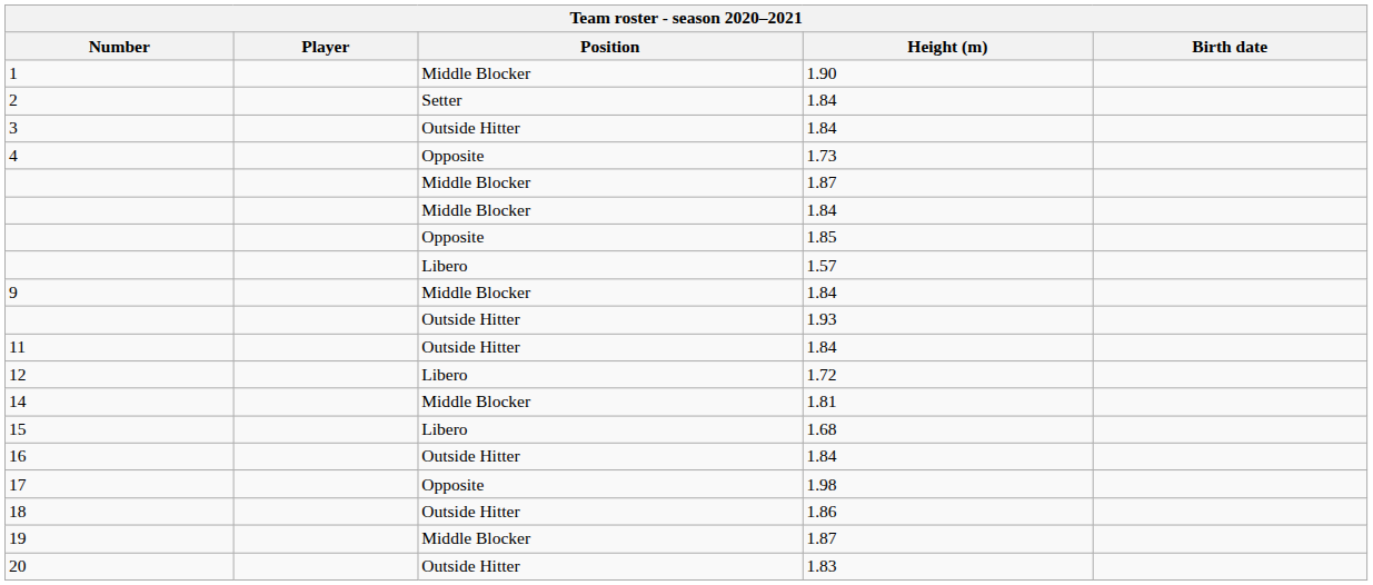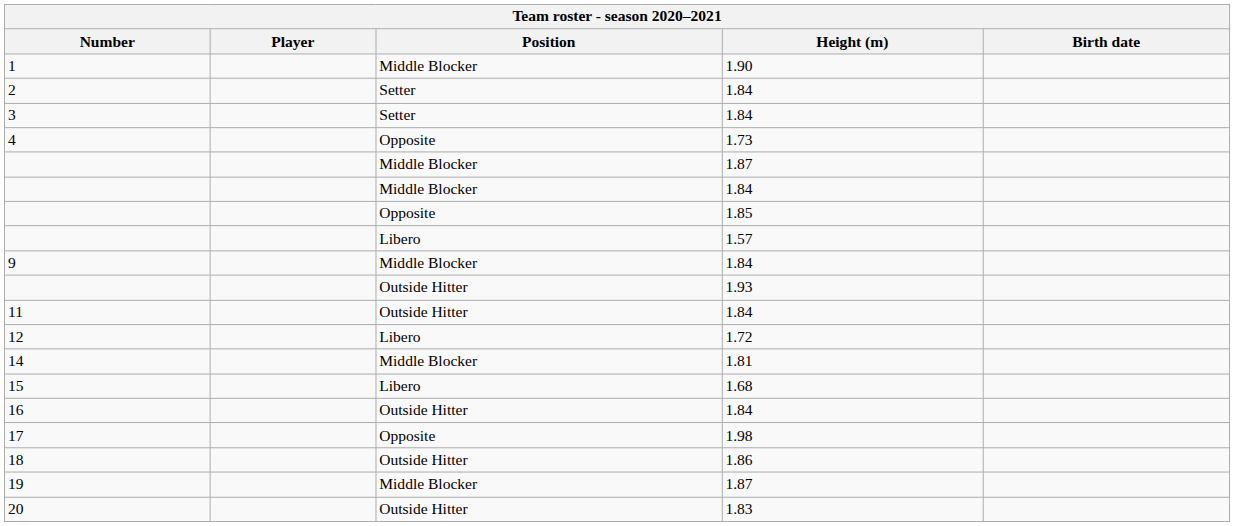 <table class="wikitable collapsible collapsed" style="width:100%;">
 <tr>
 <th colspan=6><strong>Team roster - season 2020–2021</strong></th>
 </tr>
 <tr>
 <th>Number</th>
 <th>Player</th>
 <th>Position</th>
 <th>Height (m)</th>
 <th>Birth date</th>
 </tr>
 <tr>
 <td>1</td>
 <td align=left> </td>
 <td>Middle Blocker</td>
 <td>1.90</td>
 <td align=right></td>
 </tr>
 <tr>
 <td>2</td>
 <td align=left> </td>
 <td>Setter</td>
 <td>1.84</td>
 <td align=right></td>
 </tr>
 <tr>
 <td>3</td>
 <td align=left> </td>
-<td>Outside Hitter</td>
+<td>Setter</td>
 <td>1.84</td>
 <td align=right></td>
 </tr>
 <tr>
 <td>4</td>
 <td align=left> </td>
 <td>Opposite</td>
 <td>1.73</td>
 <td align=right></td>
 </tr>
 <tr>
 <td></td>
 <td align=left> </td>
 <td>Middle Blocker</td>
 <td>1.87</td>
 <td align=right></td>
 </tr>
 <tr>
 <td></td>
 <td align=left> </td>
 <td>Middle Blocker</td>
 <td>1.84</td>
 <td align=right></td>
 </tr>
 <tr>
 <td></td>
 <td align=left> </td>
 <td>Opposite</td>
 <td>1.85</td>
 <td align=right></td>
 </tr>
 <tr>
 <td></td>
 <td align=left> </td>
 <td>Libero</td>
 <td>1.57</td>
 <td align=right></td>
 </tr>
 <tr>
 <td>9</td>
 <td align=left> </td>
 <td>Middle Blocker</td>
 <td>1.84</td>
 <td align=right></td>
 </tr>
 <tr>
 <td></td>
 <td align=left> </td>
 <td>Outside Hitter</td>
 <td>1.93</td>
 <td align=right></td>
 </tr>
 <tr>
 <td>11</td>
 <td align=left> </td>
 <td>Outside Hitter</td>
 <td>1.84</td>
 <td align=right></td>
 </tr>
 <tr>
 <td>12</td>
 <td align=left> </td>
 <td>Libero</td>
 <td>1.72</td>
 <td align=right></td>
 </tr>
 <tr>
 <td>14</td>
 <td align=left> </td>
 <td>Middle Blocker</td>
 <td>1.81</td>
 <td align=right></td>
 </tr>
 <tr>
 <td>15</td>
 <td align=left> </td>
 <td>Libero</td>
 <td>1.68</td>
 <td align=right></td>
 </tr>
 <tr>
 <td>16</td>
 <td align=left> </td>
 <td>Outside Hitter</td>
 <td>1.84</td>
 <td align=right></td>
 </tr>
 <tr>
 <td>17</td>
 <td align=left> </td>
 <td>Opposite</td>
 <td>1.98</td>
 <td align=right></td>
 </tr>
 <tr>
 <td>18</td>
 <td align=left> </td>
 <td>Outside Hitter</td>
 <td>1.86</td>
 <td align=right></td>
 </tr>
 <tr>
 <td>19</td>
 <td align=left> </td>
 <td>Middle Blocker</td>
 <td>1.87</td>
 <td align=right></td>
 </tr>
 <tr>
 <td>20</td>
 <td align=left> </td>
 <td>Outside Hitter</td>
 <td>1.83</td>
 <td align=right></td>
 </tr>
 </table>
